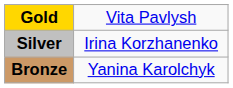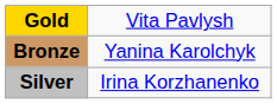 <table class="wikitable" style=" text-align:center; " width="35%">
 <tr>
 <td bgcolor="gold"><strong>Gold</strong></td>
 <td><a href='#'>Vita Pavlysh</a><br>  <small><em></em></small></td>
 </tr>
 <tr>
+<td bgcolor="CC9966"><strong>Bronze</strong></td>
+<td><a href='#'>Yanina Karolchyk</a><br>  <small><em></em></small></td>
+</tr>
+<tr>
 <td bgcolor="silver"><strong>Silver</strong></td>
 <td><a href='#'>Irina Korzhanenko</a><br> <small><em></em></small></td>
 </tr>
-<tr>
-<td bgcolor="CC9966"><strong>Bronze</strong></td>
-<td><a href='#'>Yanina Karolchyk</a><br>  <small><em></em></small></td>
-</tr>
 </table>
